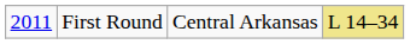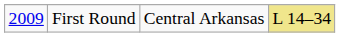 <table class="wikitable">
 <tr>
 </tr>
 <tr>
-<td><a href='#'>2011</a></td>
+<td><a href='#'>2009</a></td>
 <td>First Round</td>
 <td>Central Arkansas</td>
 <td style="background: khaki;">L 14–34</td>
 </tr>
 </table>
